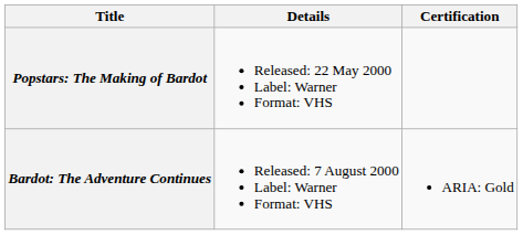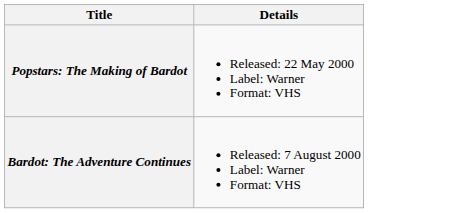 <table class="wikitable plainrowheaders">
 <tr>
 <th scope="col">Title</th>
 <th scope="col">Details</th>
-<th scope="col">Certification</th>
 </tr>
 <tr>
 <th scope="row"><em>Popstars: The Making of Bardot</em></th>
 <td><br><ul><li>Released: 22 May 2000</li><li>Label: Warner </li><li>Format: VHS</li></ul></td>
-<td></td>
 </tr>
 <tr>
 <th scope="row"><em>Bardot: The Adventure Continues</em></th>
 <td><br><ul><li>Released: 7 August 2000</li><li>Label: Warner </li><li>Format: VHS</li></ul></td>
-<td><br><ul><li>ARIA: Gold</li></ul></td>
 </tr>
 </table>
